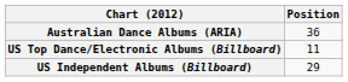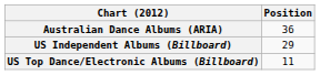 <table class="wikitable sortable plainrowheaders" style="text-align:center">
 <tr>
 <th scope="col">Chart (2012)</th>
 <th scope="col">Position</th>
 </tr>
 <tr>
 <th scope="row">Australian Dance Albums (ARIA)</th>
 <td>36</td>
 </tr>
 <tr>
+<th scope="row">US Independent Albums (<em>Billboard</em>)</th>
+<td>29</td>
+</tr>
+<tr>
 <th scope="row">US Top Dance/Electronic Albums (<em>Billboard</em>)</th>
 <td>11</td>
 </tr>
-<tr>
-<th scope="row">US Independent Albums (<em>Billboard</em>)</th>
-<td>29</td>
-</tr>
 </table>
